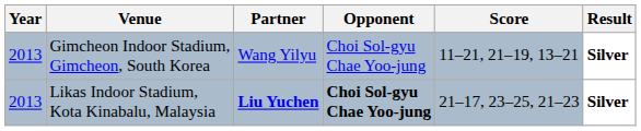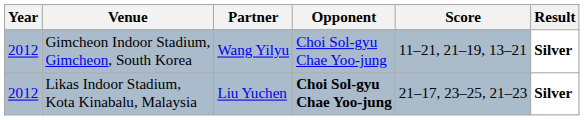 <table class="sortable wikitable" style="font-size: 90%;">
 <tr>
 <th>Year</th>
 <th>Venue</th>
 <th>Partner</th>
 <th>Opponent</th>
 <th>Score</th>
 <th>Result</th>
 </tr>
 <tr style="background:#AABBCC">
-<td align="center"><a href='#'>2013</a></td>
+<td align="center"><a href='#'>2012</a></td>
 <td align="left">Gimcheon Indoor Stadium,<br><a href='#'>Gimcheon</a>, South Korea</td>
 <td align="left"> <a href='#'>Wang Yilyu</a></td>
 <td align="left"> <a href='#'>Choi Sol-gyu</a> <br>  <a href='#'>Chae Yoo-jung</a></td>
 <td align="left">11–21, 21–19, 13–21</td>
 <td style="text-align:left; background:white"> <strong>Silver</strong></td>
 </tr>
 <tr style="background:#AABBCC">
-<td align="center"><a href='#'>2013</a></td>
+<td align="center"><a href='#'>2012</a></td>
 <td align="left">Likas Indoor Stadium,<br>Kota Kinabalu, Malaysia</td>
-<td align="left"><strong> <a href='#'>Liu Yuchen</a></strong></td>
+<td align="left"> <a href='#'>Liu Yuchen</a></td>
 <td align="left"><strong> Choi Sol-gyu <br>  Chae Yoo-jung</strong></td>
 <td align="left">21–17, 23–25, 21–23</td>
 <td style="text-align:left; background:white"> <strong>Silver</strong></td>
 </tr>
 </table>
